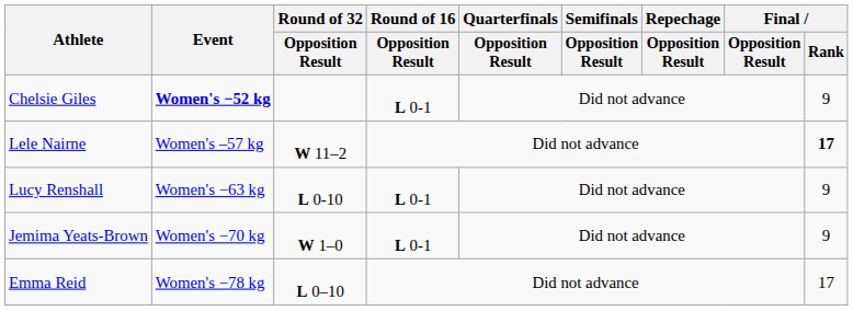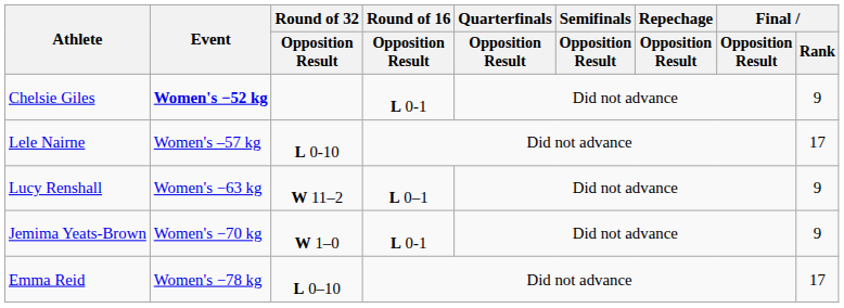 <table class=wikitable style=font-size:90%;text-align:center>
 <tr>
 <th rowspan=2>Athlete</th>
 <th rowspan=2>Event</th>
 <th>Round of 32</th>
 <th>Round of 16</th>
 <th>Quarterfinals</th>
 <th>Semifinals</th>
 <th>Repechage</th>
 <th colspan=2>Final / </th>
 </tr>
 <tr style=font-size:95%>
 <th>Opposition<br>Result</th>
 <th>Opposition<br>Result</th>
 <th>Opposition<br>Result</th>
 <th>Opposition<br>Result</th>
 <th>Opposition<br>Result</th>
 <th>Opposition<br>Result</th>
 <th>Rank</th>
 </tr>
 <tr>
 <td align="left"><a href='#'>Chelsie Giles</a></td>
 <td align="left"><strong><a href='#'>Women's −52 kg</a></strong></td>
 <td></td>
 <td><br><strong>L</strong> 0-1</td>
 <td colspan="4">Did not advance</td>
 <td>9</td>
 </tr>
 <tr>
 <td align="left"><a href='#'>Lele Nairne</a></td>
 <td align="left"><a href='#'>Women's –57 kg</a></td>
-<td><br> <strong>W</strong> 11–2</td>
+<td><br> <strong>L</strong> 0-10</td>
 <td colspan="5">Did not advance</td>
-<td><strong>17</strong></td>
+<td>17</td>
 </tr>
 <tr>
 <td align=left><a href='#'>Lucy Renshall</a></td>
 <td align=left><a href='#'>Women's −63 kg</a></td>
-<td><br> <strong>L</strong> 0-10</td>
-<td><br><strong>L</strong> 0-1</td>
+<td><br> <strong>W</strong> 11–2</td>
+<td><br> <strong>L</strong> 0–1</td>
 <td colspan=4>Did not advance</td>
 <td>9</td>
 </tr>
 <tr>
 <td align=left><a href='#'>Jemima Yeats-Brown</a></td>
 <td align=left><a href='#'>Women's −70 kg</a></td>
 <td><br><strong>W</strong> 1–0</td>
 <td><br><strong>L</strong> 0-1</td>
 <td colspan=4>Did not advance</td>
 <td>9</td>
 </tr>
 <tr>
 <td align=left><a href='#'>Emma Reid</a></td>
 <td align=left><a href='#'>Women's −78 kg</a></td>
 <td><br><strong>L</strong> 0–10</td>
 <td colspan=5>Did not advance</td>
 <td>17</td>
 </tr>
 </table>
